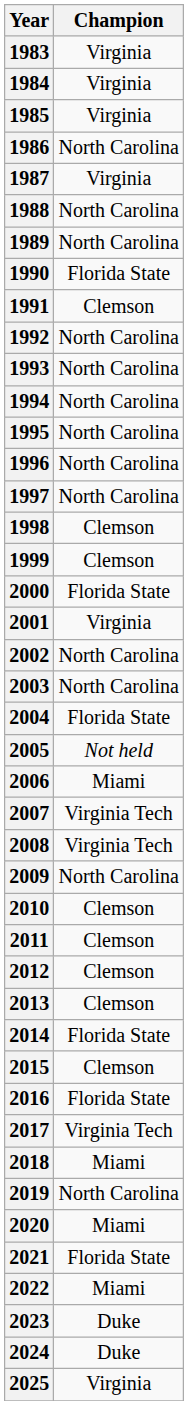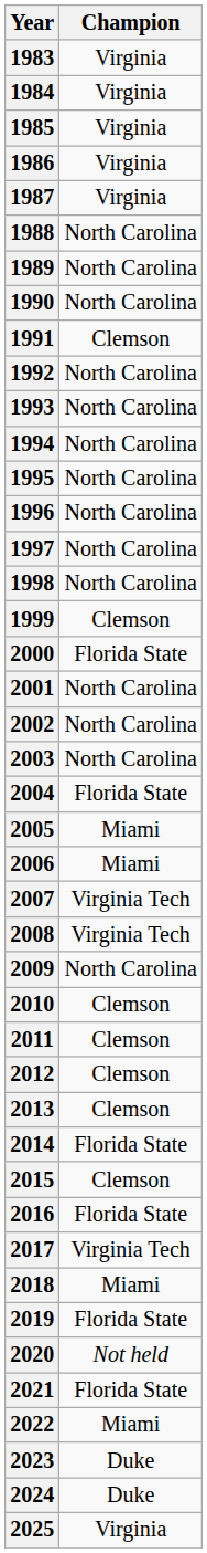 <table class="wikitable" style="text-align: center;">
 <tr>
 <th>Year</th>
 <th>Champion</th>
 </tr>
 <tr>
 <th>1983</th>
 <td>Virginia</td>
 </tr>
 <tr>
 <th>1984</th>
 <td>Virginia</td>
 </tr>
 <tr>
 <th>1985</th>
 <td>Virginia</td>
 </tr>
 <tr>
 <th>1986</th>
-<td>North Carolina</td>
+<td>Virginia</td>
 </tr>
 <tr>
 <th>1987</th>
 <td>Virginia</td>
 </tr>
 <tr>
 <th>1988</th>
 <td>North Carolina</td>
 </tr>
 <tr>
 <th>1989</th>
 <td>North Carolina</td>
 </tr>
 <tr>
 <th>1990</th>
-<td>Florida State</td>
+<td>North Carolina</td>
 </tr>
 <tr>
 <th>1991</th>
 <td>Clemson</td>
 </tr>
 <tr>
 <th>1992</th>
 <td>North Carolina</td>
 </tr>
 <tr>
 <th>1993</th>
 <td>North Carolina</td>
 </tr>
 <tr>
 <th>1994</th>
 <td>North Carolina</td>
 </tr>
 <tr>
 <th>1995</th>
 <td>North Carolina</td>
 </tr>
 <tr>
 <th>1996</th>
 <td>North Carolina</td>
 </tr>
 <tr>
 <th>1997</th>
 <td>North Carolina</td>
 </tr>
 <tr>
 <th>1998</th>
-<td>Clemson</td>
+<td>North Carolina</td>
 </tr>
 <tr>
 <th>1999</th>
 <td>Clemson</td>
 </tr>
 <tr>
 <th>2000</th>
 <td>Florida State</td>
 </tr>
 <tr>
 <th>2001</th>
-<td>Virginia</td>
+<td>North Carolina</td>
 </tr>
 <tr>
 <th>2002</th>
 <td>North Carolina</td>
 </tr>
 <tr>
 <th>2003</th>
 <td>North Carolina</td>
 </tr>
 <tr>
 <th>2004</th>
 <td>Florida State</td>
 </tr>
 <tr>
 <th>2005</th>
-<td><em>Not held</em></td>
+<td>Miami</td>
 </tr>
 <tr>
 <th>2006</th>
 <td>Miami</td>
 </tr>
 <tr>
 <th>2007</th>
 <td>Virginia Tech</td>
 </tr>
 <tr>
 <th>2008</th>
 <td>Virginia Tech</td>
 </tr>
 <tr>
 <th>2009</th>
 <td>North Carolina</td>
 </tr>
 <tr>
 <th>2010</th>
 <td>Clemson</td>
 </tr>
 <tr>
 <th>2011</th>
 <td>Clemson</td>
 </tr>
 <tr>
 <th>2012</th>
 <td>Clemson</td>
 </tr>
 <tr>
 <th>2013</th>
 <td>Clemson</td>
 </tr>
 <tr>
 <th>2014</th>
 <td>Florida State</td>
 </tr>
 <tr>
 <th>2015</th>
 <td>Clemson</td>
 </tr>
 <tr>
 <th>2016</th>
 <td>Florida State</td>
 </tr>
 <tr>
 <th>2017</th>
 <td>Virginia Tech</td>
 </tr>
 <tr>
 <th>2018</th>
 <td>Miami</td>
 </tr>
 <tr>
 <th>2019</th>
-<td>North Carolina</td>
+<td>Florida State</td>
 </tr>
 <tr>
 <th>2020</th>
-<td>Miami</td>
+<td><em>Not held</em></td>
 </tr>
 <tr>
 <th>2021</th>
 <td>Florida State</td>
 </tr>
 <tr>
 <th>2022</th>
 <td>Miami</td>
 </tr>
 <tr>
 <th>2023</th>
 <td>Duke</td>
 </tr>
 <tr>
 <th>2024</th>
 <td>Duke</td>
 </tr>
 <tr>
 <th>2025</th>
 <td>Virginia</td>
 </tr>
 </table>
